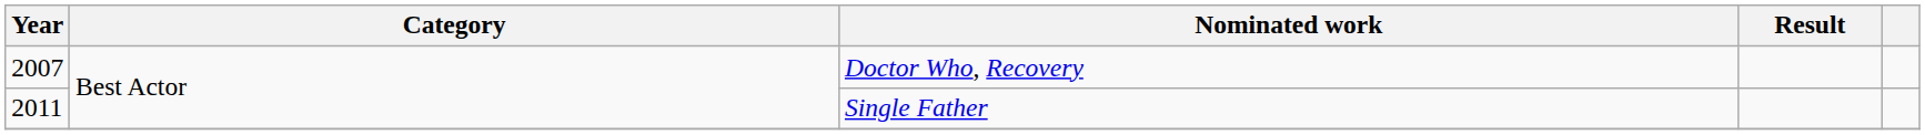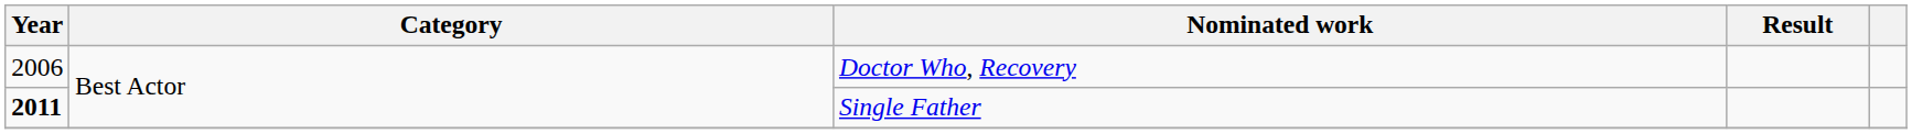 <table class=wikitable>
 <tr>
 <th scope="col" style="width:1em;">Year</th>
 <th scope="col" style="width:29em;">Category</th>
 <th scope="col" style="width:34em;">Nominated work</th>
 <th scope="col" style="width:5em;">Result</th>
 <th scope="col" style="width:1em;"></th>
 </tr>
 <tr>
-<td>2007</td>
+<td>2006</td>
 <td rowspan="2">Best Actor</td>
 <td><em><a href='#'>Doctor Who</a></em>, <em><a href='#'>Recovery</a></em></td>
 <td></td>
 <td></td>
 </tr>
 <tr>
-<td>2011</td>
+<td><strong>2011</strong></td>
 <td><em><a href='#'>Single Father</a></em></td>
 <td></td>
 <td></td>
 </tr>
 <tr>
 </tr>
 </table>
